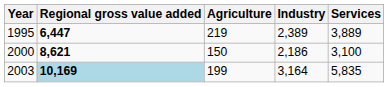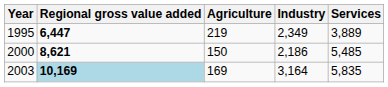 <table class="wikitable">
 <tr>
 <th>Year</th>
 <th>Regional gross value added</th>
 <th>Agriculture</th>
 <th>Industry</th>
 <th>Services</th>
 </tr>
 <tr>
 <td>1995</td>
 <td><strong>6,447</strong></td>
 <td>219</td>
-<td>2,389</td>
+<td>2,349</td>
 <td>3,889</td>
 </tr>
 <tr>
 <td>2000</td>
 <td><strong>8,621</strong></td>
 <td>150</td>
 <td>2,186</td>
-<td>3,100</td>
+<td>5,485</td>
 </tr>
 <tr>
 <td>2003</td>
 <td style="background: lightblue;"><strong>10,169</strong></td>
-<td>199</td>
+<td>169</td>
 <td>3,164</td>
 <td>5,835</td>
 </tr>
 </table>
